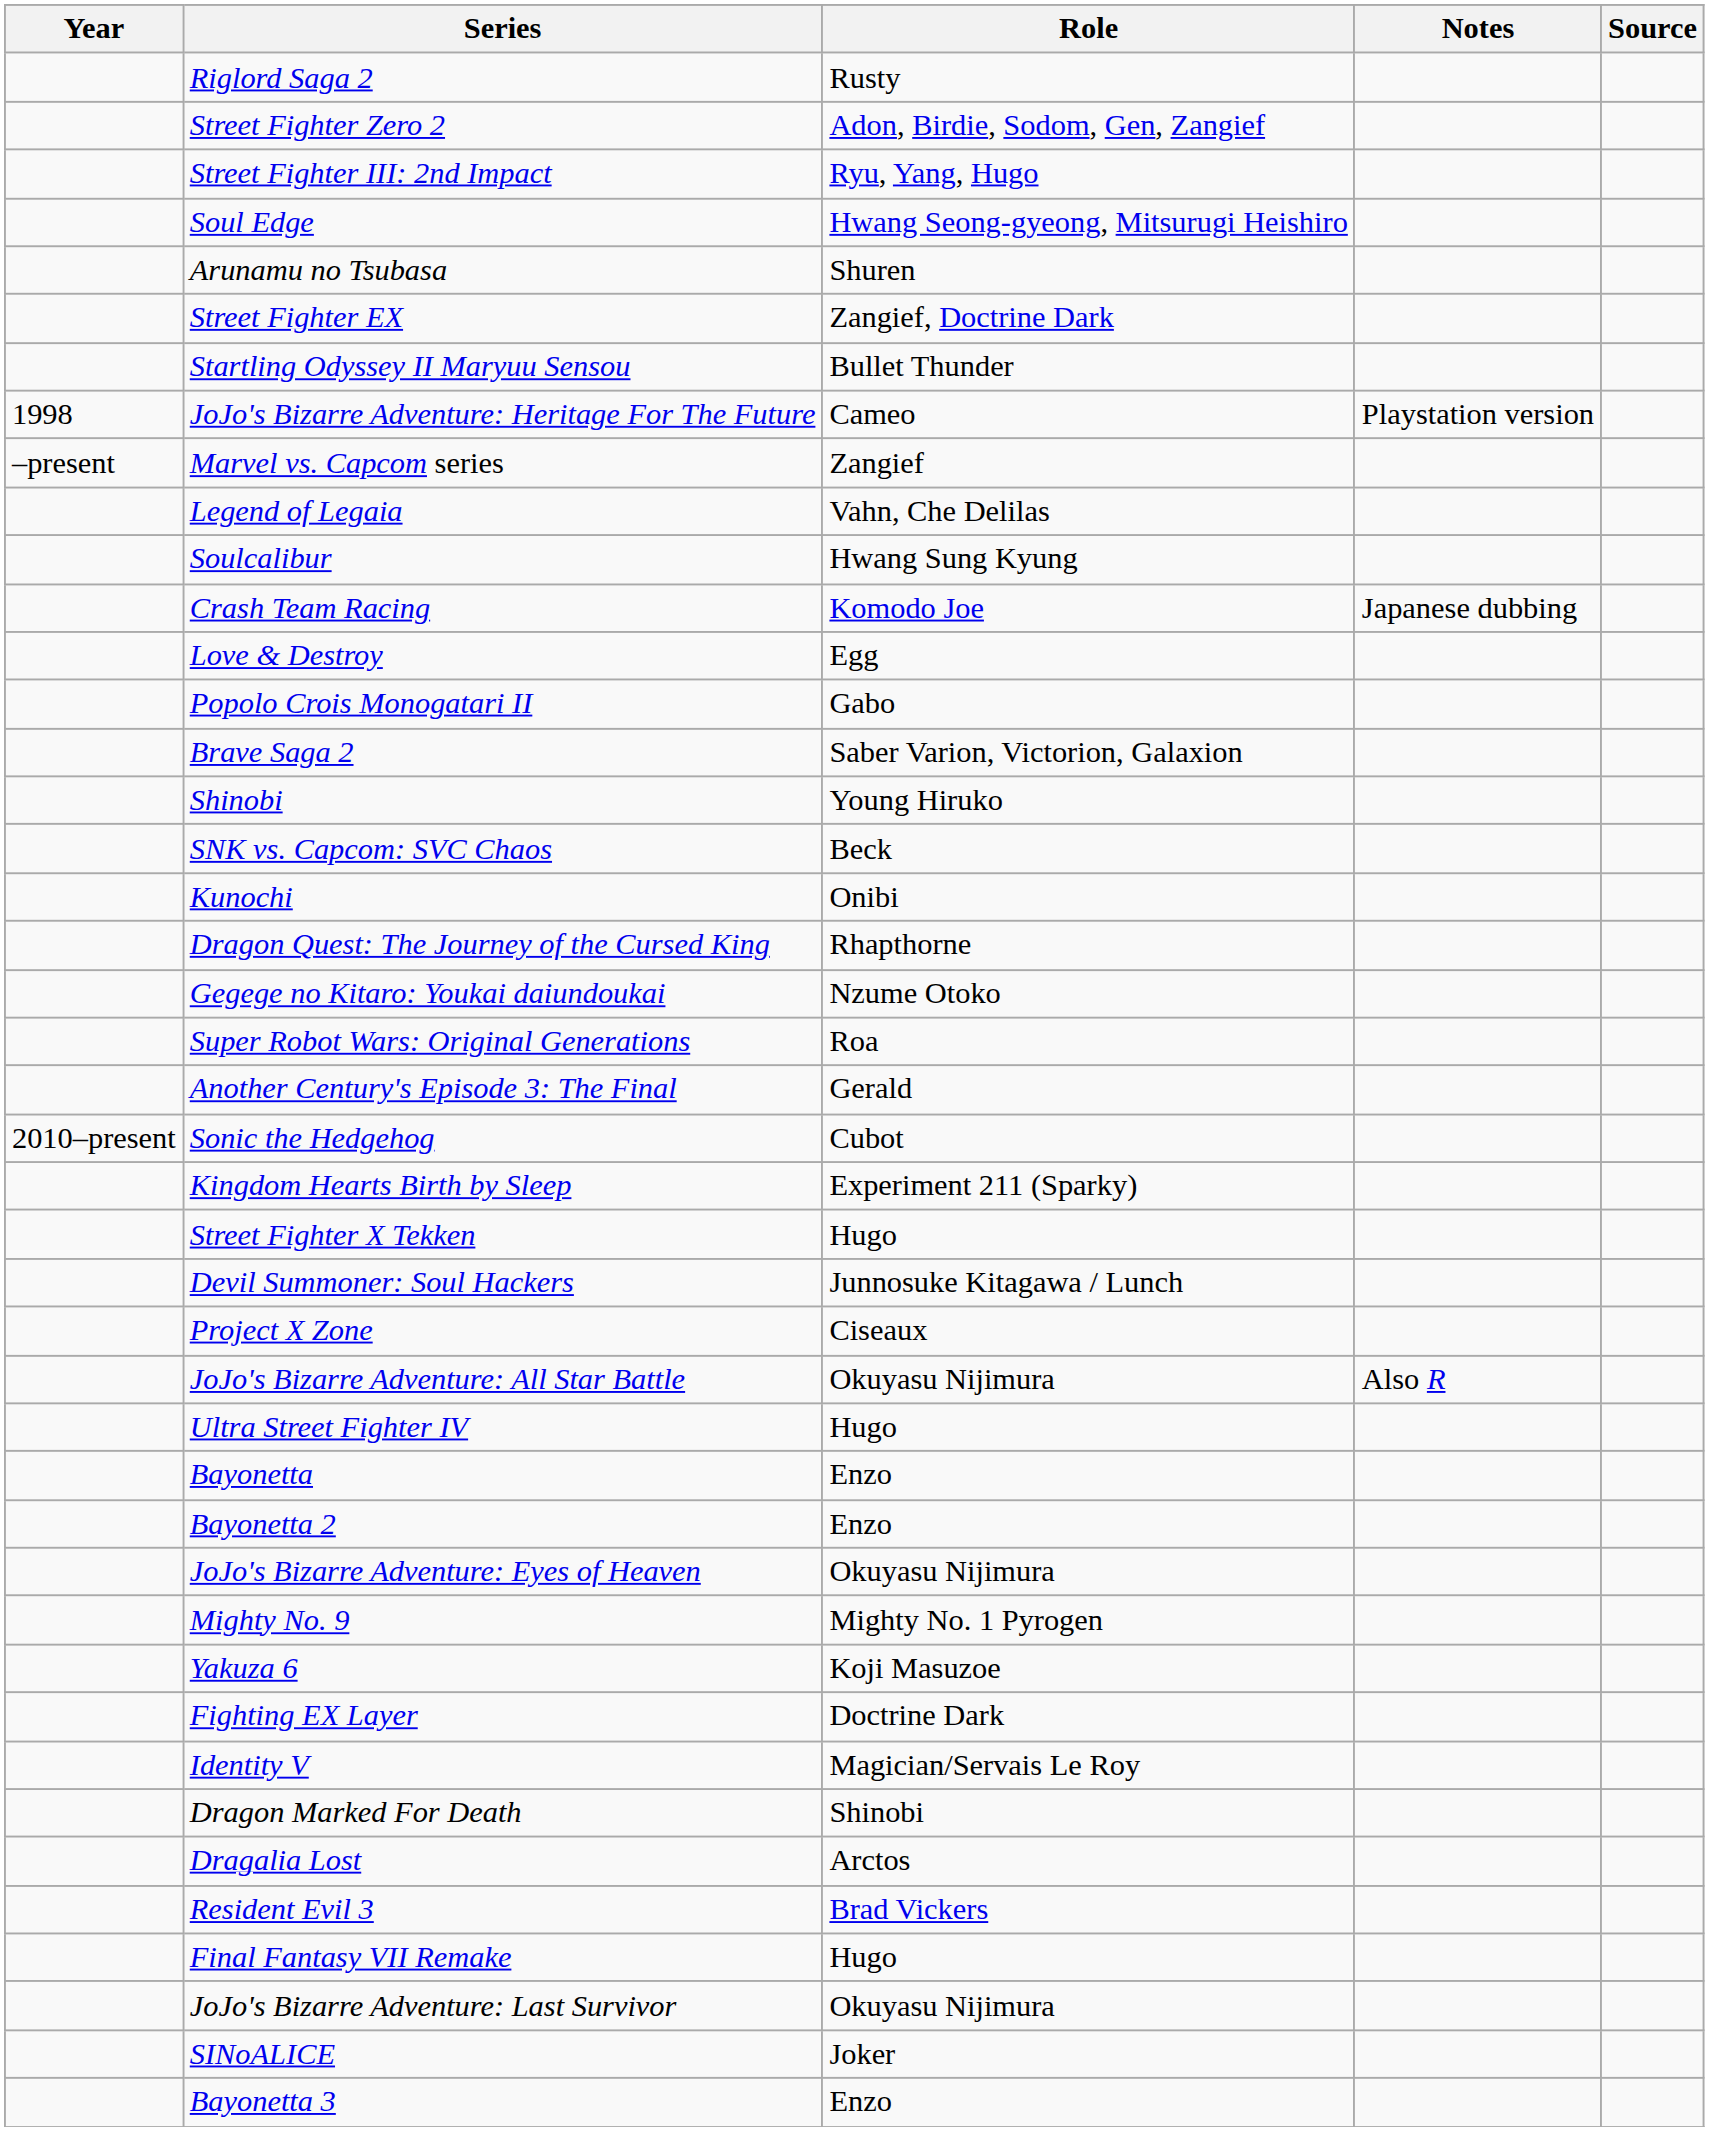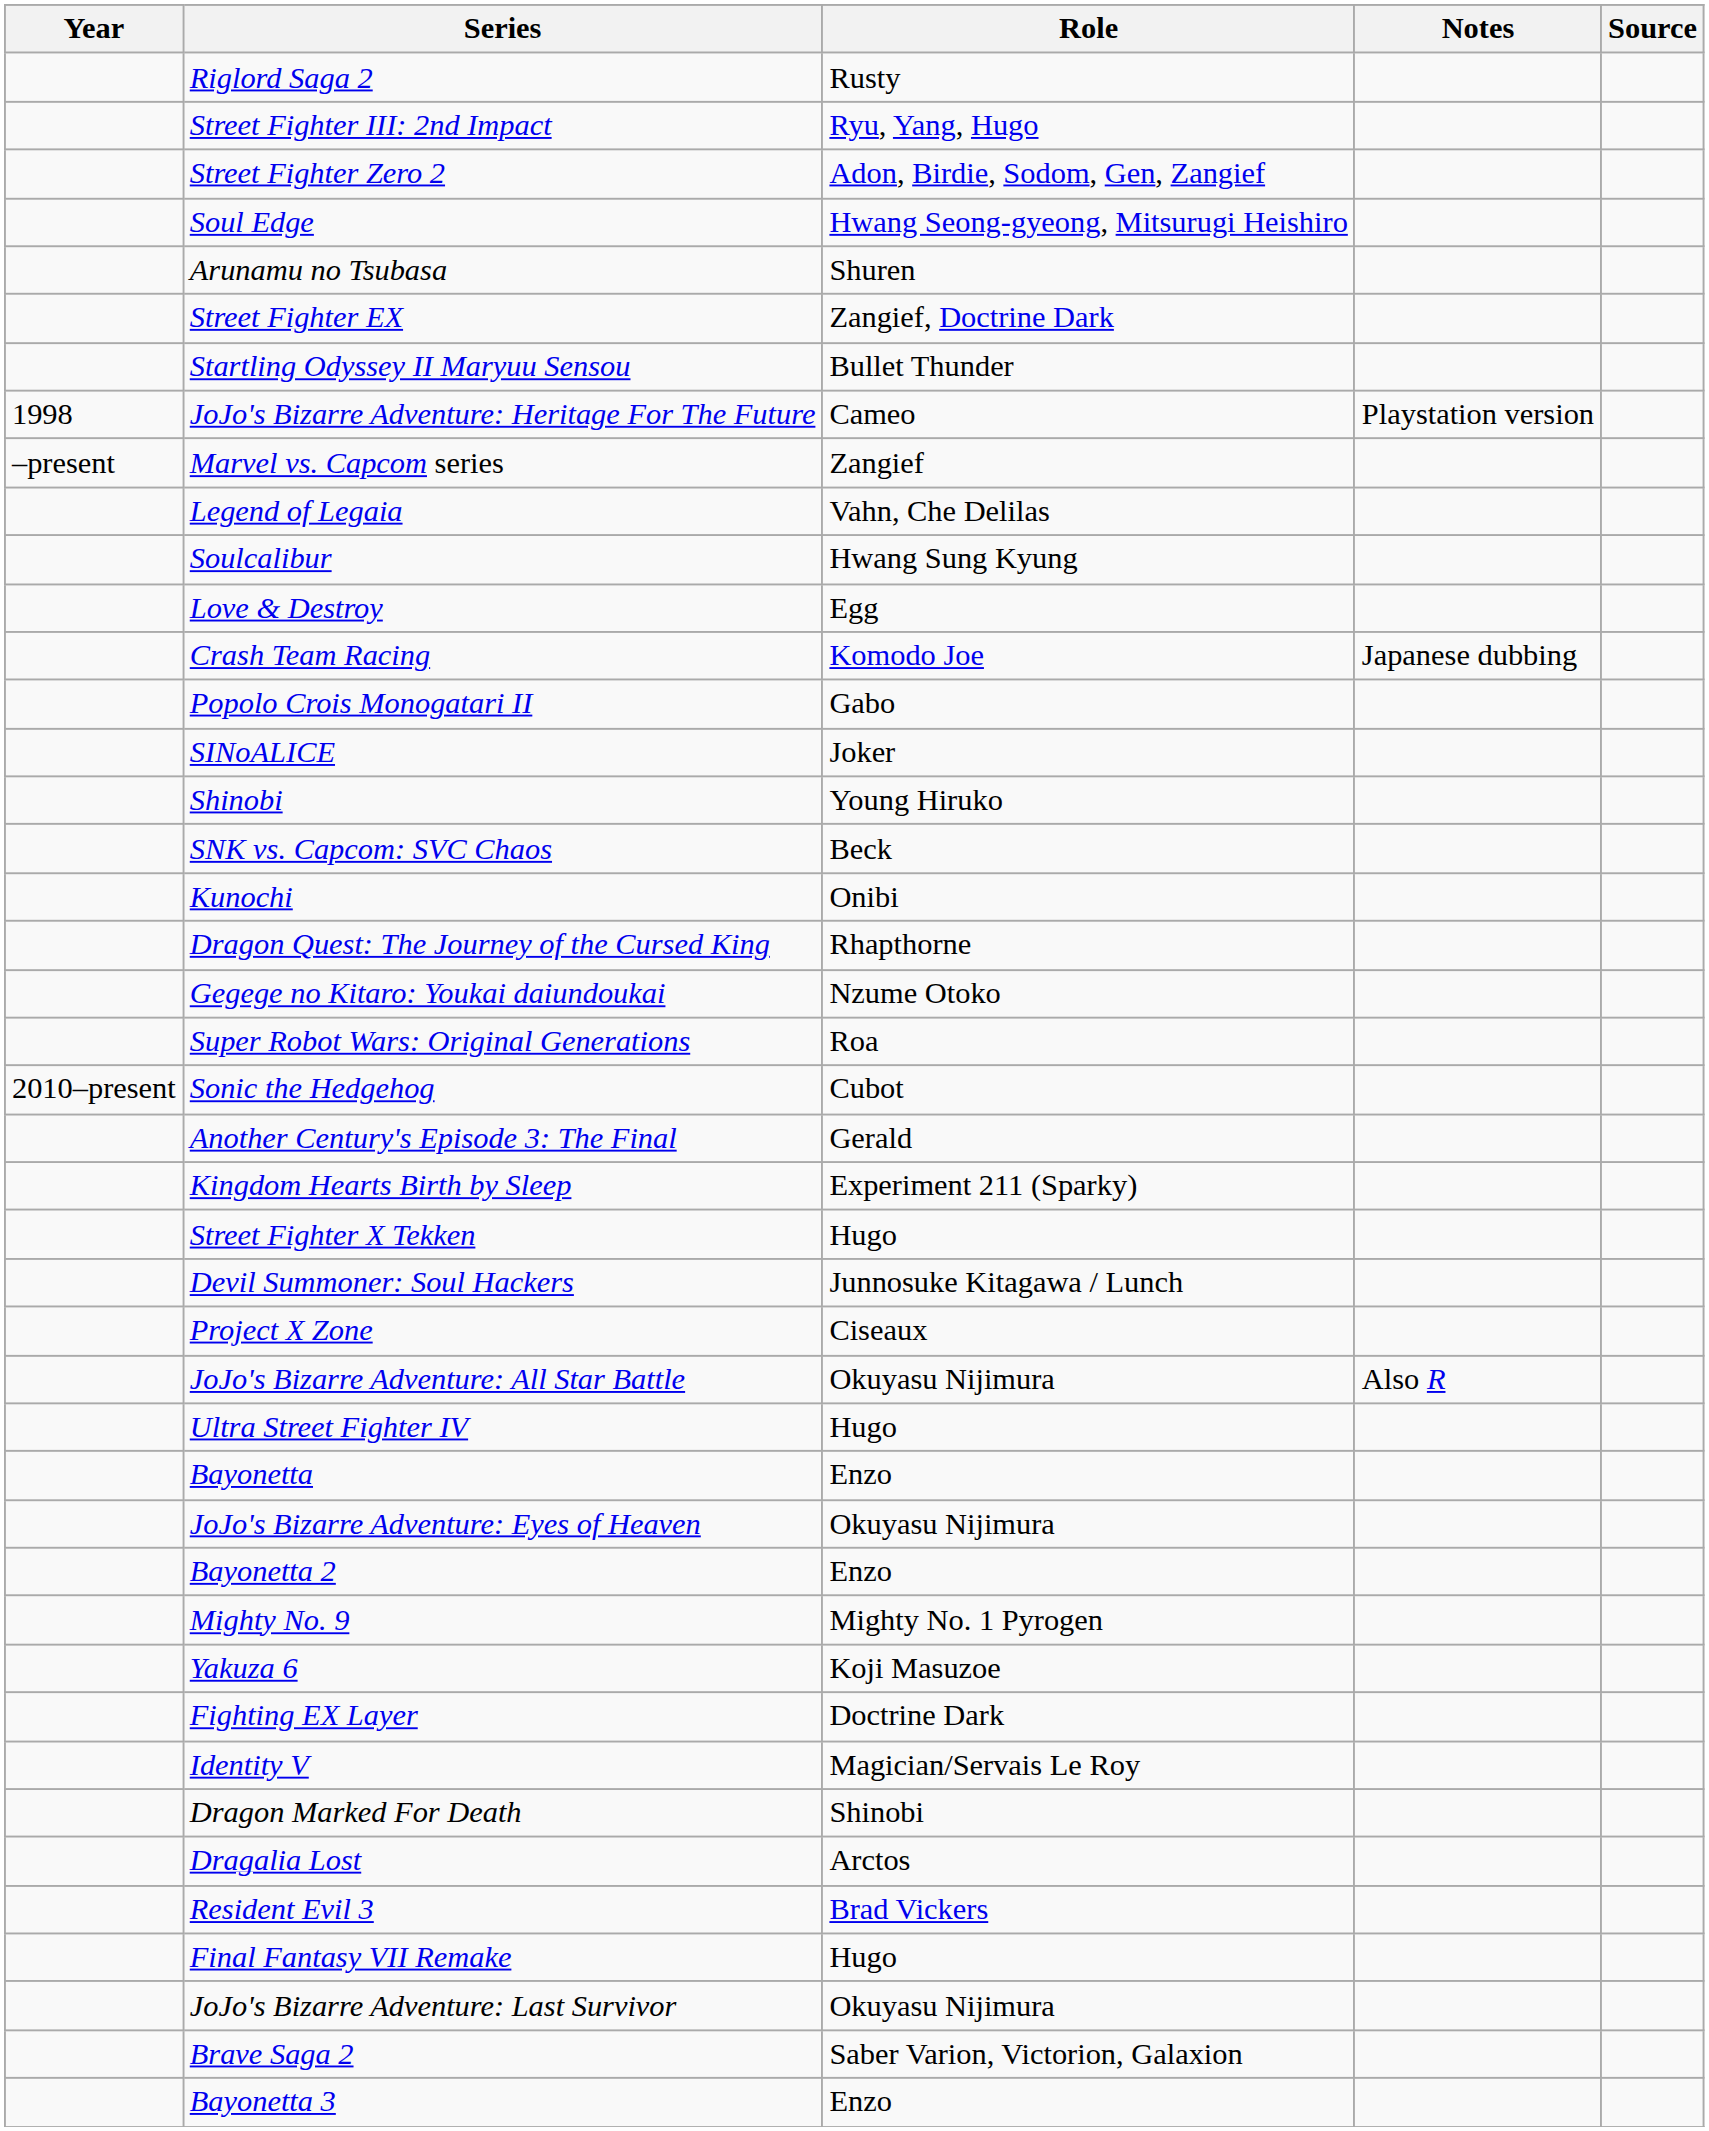 <table class="wikitable sortable plainrowheaders">
 <tr>
 <th>Year</th>
 <th>Series</th>
 <th>Role</th>
 <th class="unsortable">Notes</th>
 <th class="unsortable">Source</th>
 </tr>
 <tr>
 <td></td>
 <td><em><a href='#'>Riglord Saga 2</a></em></td>
 <td>Rusty</td>
 <td></td>
 <td></td>
 </tr>
 <tr>
 <td></td>
-<td><em><a href='#'>Street Fighter Zero 2</a></em></td>
-<td><a href='#'>Adon</a>, <a href='#'>Birdie</a>, <a href='#'>Sodom</a>, <a href='#'>Gen</a>, <a href='#'>Zangief</a></td>
+<td><em><a href='#'>Street Fighter III: 2nd Impact</a></em></td>
+<td><a href='#'>Ryu</a>, <a href='#'>Yang</a>, <a href='#'>Hugo</a></td>
 <td></td>
 <td></td>
 </tr>
 <tr>
 <td></td>
-<td><em><a href='#'>Street Fighter III: 2nd Impact</a></em></td>
-<td><a href='#'>Ryu</a>, <a href='#'>Yang</a>, <a href='#'>Hugo</a></td>
+<td><em><a href='#'>Street Fighter Zero 2</a></em></td>
+<td><a href='#'>Adon</a>, <a href='#'>Birdie</a>, <a href='#'>Sodom</a>, <a href='#'>Gen</a>, <a href='#'>Zangief</a></td>
 <td></td>
 <td></td>
 </tr>
 <tr>
 <td></td>
 <td><em><a href='#'>Soul Edge</a></em></td>
 <td><a href='#'>Hwang Seong-gyeong</a>, <a href='#'>Mitsurugi Heishiro</a></td>
 <td></td>
 <td></td>
 </tr>
 <tr>
 <td></td>
 <td><em>Arunamu no Tsubasa</em></td>
 <td>Shuren</td>
 <td></td>
 <td></td>
 </tr>
 <tr>
 <td></td>
 <td><em><a href='#'>Street Fighter EX</a></em></td>
 <td>Zangief, <a href='#'>Doctrine Dark</a></td>
 <td></td>
 <td></td>
 </tr>
 <tr>
 <td></td>
 <td><em><a href='#'>Startling Odyssey II Maryuu Sensou</a></em></td>
 <td>Bullet Thunder</td>
 <td></td>
 <td></td>
 </tr>
 <tr>
 <td>1998</td>
 <td><em><a href='#'>JoJo's Bizarre Adventure: Heritage For The Future</a></em></td>
 <td>Cameo</td>
 <td>Playstation version</td>
 <td></td>
 </tr>
 <tr>
 <td>–present</td>
 <td><em><a href='#'>Marvel vs. Capcom</a></em> series</td>
 <td>Zangief</td>
 <td></td>
 <td></td>
 </tr>
 <tr>
 <td></td>
 <td><em><a href='#'>Legend of Legaia</a></em></td>
 <td>Vahn, Che Delilas</td>
 <td></td>
 <td></td>
 </tr>
 <tr>
 <td></td>
 <td><em><a href='#'>Soulcalibur</a></em></td>
 <td>Hwang Sung Kyung</td>
 <td></td>
 <td></td>
 </tr>
 <tr>
 <td></td>
-<td><em><a href='#'>Crash Team Racing</a></em></td>
-<td><a href='#'>Komodo Joe</a></td>
-<td>Japanese dubbing</td>
+<td><em><a href='#'>Love & Destroy</a></em></td>
+<td>Egg</td>
+<td></td>
 <td></td>
 </tr>
 <tr>
 <td></td>
-<td><em><a href='#'>Love & Destroy</a></em></td>
-<td>Egg</td>
-<td></td>
+<td><em><a href='#'>Crash Team Racing</a></em></td>
+<td><a href='#'>Komodo Joe</a></td>
+<td>Japanese dubbing</td>
 <td></td>
 </tr>
 <tr>
 <td></td>
 <td><em><a href='#'>Popolo Crois Monogatari II</a></em></td>
 <td>Gabo</td>
 <td></td>
 <td></td>
 </tr>
 <tr>
 <td></td>
-<td><em><a href='#'>Brave Saga 2</a></em></td>
-<td>Saber Varion, Victorion, Galaxion</td>
+<td><em><a href='#'>SINoALICE</a></em></td>
+<td>Joker</td>
 <td></td>
 <td></td>
 </tr>
 <tr>
 <td></td>
 <td><em><a href='#'>Shinobi</a></em></td>
 <td>Young Hiruko</td>
 <td></td>
 <td></td>
 </tr>
 <tr>
 <td></td>
 <td><em><a href='#'>SNK vs. Capcom: SVC Chaos</a></em></td>
 <td>Beck</td>
 <td></td>
 <td></td>
 </tr>
 <tr>
 <td></td>
 <td><em><a href='#'>Kunochi</a></em></td>
 <td>Onibi</td>
 <td></td>
 <td></td>
 </tr>
 <tr>
 <td></td>
 <td><em><a href='#'>Dragon Quest: The Journey of the Cursed King</a></em></td>
 <td>Rhapthorne</td>
 <td></td>
 <td></td>
 </tr>
 <tr>
 <td></td>
 <td><em><a href='#'>Gegege no Kitaro: Youkai daiundoukai</a></em></td>
 <td>Nzume Otoko</td>
 <td></td>
 <td></td>
 </tr>
 <tr>
 <td></td>
 <td><em><a href='#'>Super Robot Wars: Original Generations</a></em></td>
 <td>Roa</td>
 <td></td>
 <td></td>
 </tr>
 <tr>
-<td></td>
-<td><em><a href='#'>Another Century's Episode 3: The Final</a></em></td>
-<td>Gerald</td>
+<td>2010–present</td>
+<td><em><a href='#'>Sonic the Hedgehog</a></em></td>
+<td>Cubot</td>
 <td></td>
 <td></td>
 </tr>
 <tr>
-<td>2010–present</td>
-<td><em><a href='#'>Sonic the Hedgehog</a></em></td>
-<td>Cubot</td>
+<td></td>
+<td><em><a href='#'>Another Century's Episode 3: The Final</a></em></td>
+<td>Gerald</td>
 <td></td>
 <td></td>
 </tr>
 <tr>
 <td></td>
 <td><em><a href='#'>Kingdom Hearts Birth by Sleep</a></em></td>
 <td>Experiment 211 (Sparky)</td>
 <td></td>
 <td></td>
 </tr>
 <tr>
 <td></td>
 <td><em><a href='#'>Street Fighter X Tekken</a></em></td>
 <td>Hugo</td>
 <td></td>
 <td></td>
 </tr>
 <tr>
 <td></td>
 <td><em><a href='#'>Devil Summoner: Soul Hackers</a></em></td>
 <td>Junnosuke Kitagawa / Lunch</td>
 <td></td>
 <td></td>
 </tr>
 <tr>
 <td></td>
 <td><em><a href='#'>Project X Zone</a></em></td>
 <td>Ciseaux</td>
 <td></td>
 <td></td>
 </tr>
 <tr>
 <td></td>
 <td><em><a href='#'>JoJo's Bizarre Adventure: All Star Battle</a></em></td>
 <td>Okuyasu Nijimura</td>
 <td>Also <a href='#'><em>R</em></a></td>
 <td></td>
 </tr>
 <tr>
 <td></td>
 <td><em><a href='#'>Ultra Street Fighter IV</a></em></td>
 <td>Hugo</td>
 <td></td>
 <td></td>
 </tr>
 <tr>
 <td></td>
 <td><em><a href='#'>Bayonetta</a></em></td>
 <td>Enzo</td>
 <td></td>
 <td></td>
 </tr>
 <tr>
 <td></td>
-<td><em><a href='#'>Bayonetta 2</a></em></td>
-<td>Enzo</td>
+<td><em><a href='#'>JoJo's Bizarre Adventure: Eyes of Heaven</a></em></td>
+<td>Okuyasu Nijimura</td>
 <td></td>
 <td></td>
 </tr>
 <tr>
 <td></td>
-<td><em><a href='#'>JoJo's Bizarre Adventure: Eyes of Heaven</a></em></td>
-<td>Okuyasu Nijimura</td>
+<td><em><a href='#'>Bayonetta 2</a></em></td>
+<td>Enzo</td>
 <td></td>
 <td></td>
 </tr>
 <tr>
 <td></td>
 <td><em><a href='#'>Mighty No. 9</a></em></td>
 <td>Mighty No. 1 Pyrogen</td>
 <td></td>
 <td></td>
 </tr>
 <tr>
 <td></td>
 <td><em><a href='#'>Yakuza 6</a></em></td>
 <td>Koji Masuzoe</td>
 <td></td>
 <td></td>
 </tr>
 <tr>
 <td></td>
 <td><em><a href='#'>Fighting EX Layer</a></em></td>
 <td>Doctrine Dark</td>
 <td></td>
 <td></td>
 </tr>
 <tr>
 <td></td>
 <td><em><a href='#'>Identity V</a></em></td>
 <td>Magician/Servais Le Roy</td>
 <td></td>
 <td></td>
 </tr>
 <tr>
 <td></td>
 <td><em>Dragon Marked For Death</em></td>
 <td>Shinobi</td>
 <td></td>
 <td></td>
 </tr>
 <tr>
 <td></td>
 <td><em><a href='#'>Dragalia Lost</a></em></td>
 <td>Arctos</td>
 <td></td>
 <td></td>
 </tr>
 <tr>
 <td></td>
 <td><em><a href='#'>Resident Evil 3</a></em></td>
 <td><a href='#'>Brad Vickers</a></td>
 <td></td>
 <td></td>
 </tr>
 <tr>
 <td></td>
 <td><em><a href='#'>Final Fantasy VII Remake</a></em></td>
 <td>Hugo</td>
 <td></td>
 <td></td>
 </tr>
 <tr>
 <td></td>
 <td><em>JoJo's Bizarre Adventure: Last Survivor</em></td>
 <td>Okuyasu Nijimura</td>
 <td></td>
 <td></td>
 </tr>
 <tr>
 <td></td>
-<td><em><a href='#'>SINoALICE</a></em></td>
-<td>Joker</td>
+<td><em><a href='#'>Brave Saga 2</a></em></td>
+<td>Saber Varion, Victorion, Galaxion</td>
 <td></td>
 <td></td>
 </tr>
 <tr>
 <td></td>
 <td><em><a href='#'>Bayonetta 3</a></em></td>
 <td>Enzo</td>
 <td></td>
 <td></td>
 </tr>
 <tr>
 </tr>
 </table>
